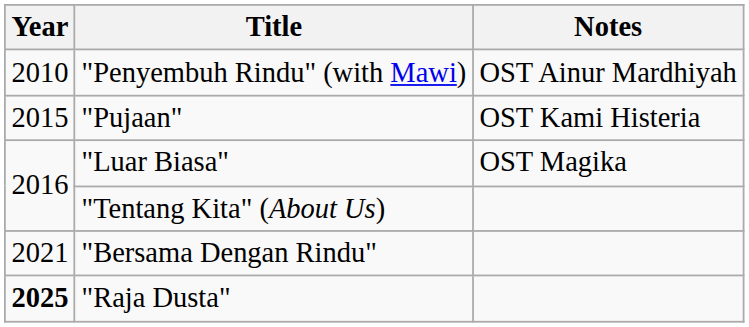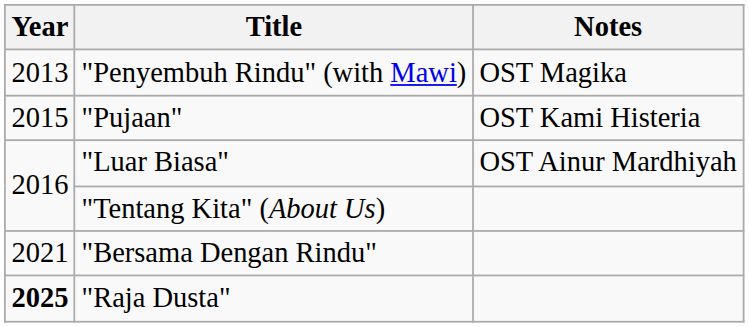 <table class="wikitable">
 <tr>
 <th>Year</th>
 <th>Title</th>
 <th>Notes</th>
 </tr>
 <tr>
-<td>2010</td>
+<td>2013</td>
 <td>"Penyembuh Rindu" (with <a href='#'>Mawi</a>)</td>
-<td>OST Ainur Mardhiyah</td>
+<td>OST Magika</td>
 </tr>
 <tr>
 <td>2015</td>
 <td>"Pujaan"</td>
 <td>OST Kami Histeria</td>
 </tr>
 <tr>
 <td rowspan="2">2016</td>
 <td>"Luar Biasa"</td>
-<td>OST Magika</td>
+<td>OST Ainur Mardhiyah</td>
 </tr>
 <tr>
 <td>"Tentang Kita" (<em>About Us</em>)</td>
 <td></td>
 </tr>
 <tr>
 <td>2021</td>
 <td>"Bersama Dengan Rindu"</td>
 <td></td>
 </tr>
 <tr>
 <td><strong>2025</strong></td>
 <td>"Raja Dusta"</td>
 <td></td>
 </tr>
 </table>
